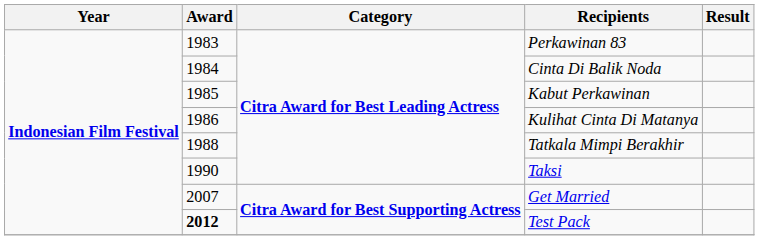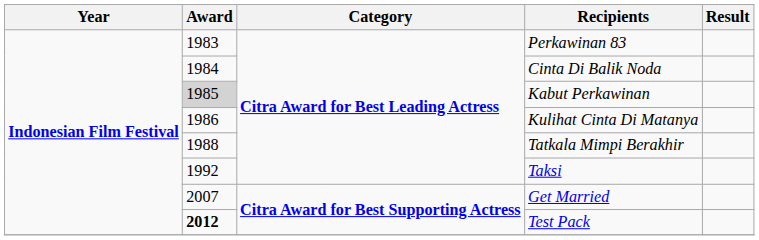 <table class="wikitable sortable">
 <tr>
 <th>Year</th>
 <th>Award</th>
 <th>Category</th>
 <th>Recipients</th>
 <th>Result</th>
 </tr>
 <tr>
 <td rowspan="8"><strong><a href='#'>Indonesian Film Festival</a></strong></td>
 <td>1983</td>
 <td rowspan="6"><strong><a href='#'>Citra Award for Best Leading Actress</a></strong></td>
 <td><em>Perkawinan 83</em></td>
 <td></td>
 </tr>
 <tr>
 <td>1984</td>
 <td><em>Cinta Di Balik Noda</em></td>
 <td></td>
 </tr>
 <tr>
-<td>1985</td>
+<td style="background: lightgrey;">1985</td>
 <td><em>Kabut Perkawinan</em></td>
 <td></td>
 </tr>
 <tr>
 <td>1986</td>
 <td><em>Kulihat Cinta Di Matanya</em></td>
 <td></td>
 </tr>
 <tr>
 <td>1988</td>
 <td><em>Tatkala Mimpi Berakhir</em></td>
 <td></td>
 </tr>
 <tr>
-<td>1990</td>
+<td>1992</td>
 <td><em><a href='#'>Taksi</a></em></td>
 <td></td>
 </tr>
 <tr>
 <td>2007</td>
 <td rowspan="2"><strong><a href='#'>Citra Award for Best Supporting Actress</a></strong></td>
 <td><em><a href='#'>Get Married</a></em></td>
 <td></td>
 </tr>
 <tr>
 <td><strong>2012</strong></td>
 <td><em><a href='#'>Test Pack</a></em></td>
 <td></td>
 </tr>
 <tr>
 </tr>
 </table>
